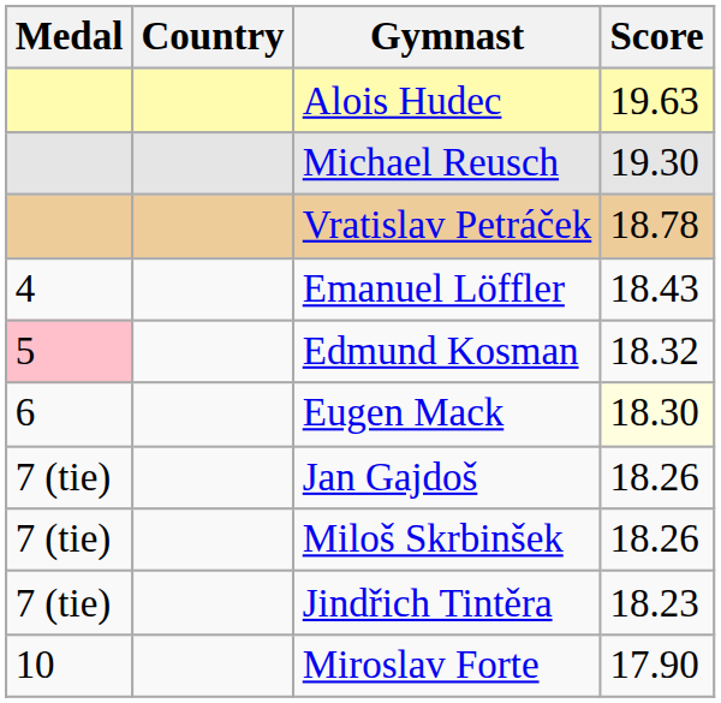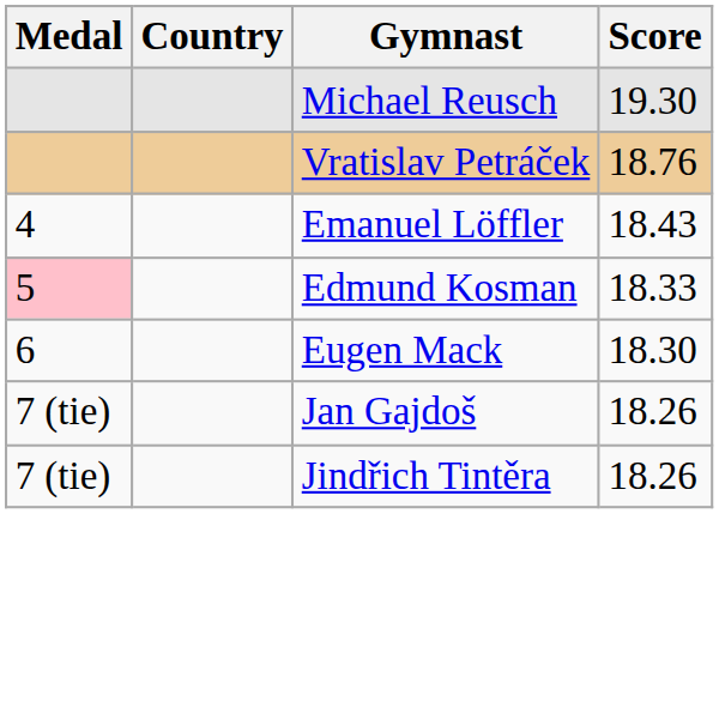 <table class="wikitable">
 <tr>
 <th>Medal</th>
 <th>Country</th>
 <th>Gymnast</th>
 <th>Score</th>
-</tr>
-<tr style="background:#fffcaf;">
-<td></td>
-<td></td>
-<td><a href='#'>Alois Hudec</a></td>
-<td>19.63</td>
 </tr>
 <tr style="background:#e5e5e5;">
 <td></td>
 <td></td>
 <td><a href='#'>Michael Reusch</a></td>
 <td>19.30</td>
 </tr>
 <tr style="background:#ec9;">
 <td></td>
 <td></td>
 <td><a href='#'>Vratislav Petráček</a></td>
-<td>18.78</td>
+<td>18.76</td>
 </tr>
 <tr>
 <td>4</td>
 <td></td>
 <td><a href='#'>Emanuel Löffler</a></td>
 <td>18.43</td>
 </tr>
 <tr>
 <td style="background: pink;">5</td>
 <td></td>
 <td><a href='#'>Edmund Kosman</a></td>
-<td>18.32</td>
+<td>18.33</td>
 </tr>
 <tr>
 <td>6</td>
 <td></td>
 <td><a href='#'>Eugen Mack</a></td>
-<td style="background: lightyellow;">18.30</td>
+<td>18.30</td>
 </tr>
 <tr>
 <td>7 (tie)</td>
 <td></td>
 <td><a href='#'>Jan Gajdoš</a></td>
 <td>18.26</td>
 </tr>
 <tr>
 <td>7 (tie)</td>
 <td></td>
-<td><a href='#'>Miloš Skrbinšek</a></td>
+<td><a href='#'>Jindřich Tintěra</a></td>
 <td>18.26</td>
 </tr>
-<tr>
-<td>7 (tie)</td>
-<td></td>
-<td><a href='#'>Jindřich Tintěra</a></td>
-<td>18.23</td>
-</tr>
-<tr>
-<td>10</td>
-<td></td>
-<td><a href='#'>Miroslav Forte</a></td>
-<td>17.90</td>
-</tr>
 </table>
